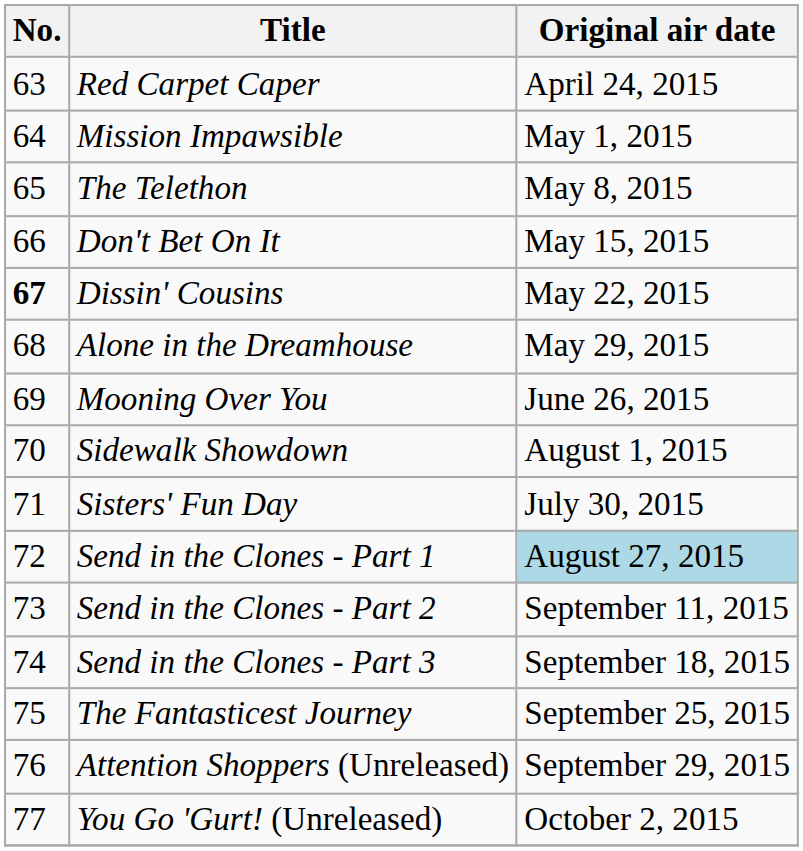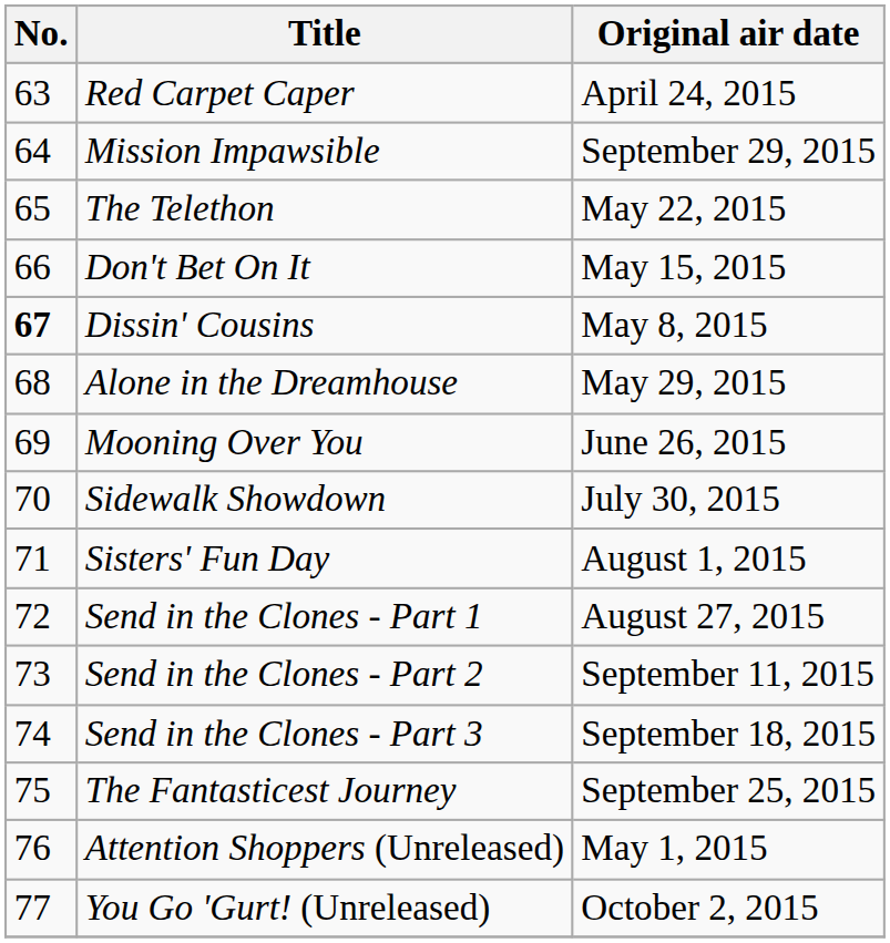 <table class="wikitable">
 <tr>
 <th>No.</th>
 <th>Title</th>
 <th>Original air date</th>
 </tr>
 <tr>
 <td>63</td>
 <td><em>Red Carpet Caper</em></td>
 <td>April 24, 2015</td>
 </tr>
 <tr>
 <td>64</td>
 <td><em>Mission Impawsible</em></td>
-<td>May 1, 2015</td>
+<td>September 29, 2015</td>
 </tr>
 <tr>
 <td>65</td>
 <td><em>The Telethon</em></td>
-<td>May 8, 2015</td>
+<td>May 22, 2015</td>
 </tr>
 <tr>
 <td>66</td>
 <td><em>Don't Bet On It</em></td>
 <td>May 15, 2015</td>
 </tr>
 <tr>
 <td><strong>67</strong></td>
 <td><em>Dissin' Cousins</em></td>
-<td>May 22, 2015</td>
+<td>May 8, 2015</td>
 </tr>
 <tr>
 <td>68</td>
 <td><em>Alone in the Dreamhouse</em></td>
 <td>May 29, 2015</td>
 </tr>
 <tr>
 <td>69</td>
 <td><em>Mooning Over You</em></td>
 <td>June 26, 2015</td>
 </tr>
 <tr>
 <td>70</td>
 <td><em>Sidewalk Showdown</em></td>
-<td>August 1, 2015</td>
+<td>July 30, 2015</td>
 </tr>
 <tr>
 <td>71</td>
 <td><em>Sisters' Fun Day</em></td>
-<td>July 30, 2015</td>
+<td>August 1, 2015</td>
 </tr>
 <tr>
 <td>72</td>
 <td><em>Send in the Clones - Part 1</em></td>
-<td style="background: lightblue;">August 27, 2015</td>
+<td>August 27, 2015</td>
 </tr>
 <tr>
 <td>73</td>
 <td><em>Send in the Clones - Part 2</em></td>
 <td>September 11, 2015</td>
 </tr>
 <tr>
 <td>74</td>
 <td><em>Send in the Clones - Part 3</em></td>
 <td>September 18, 2015</td>
 </tr>
 <tr>
 <td>75</td>
 <td><em>The Fantasticest Journey</em></td>
 <td>September 25, 2015</td>
 </tr>
 <tr>
 <td>76</td>
 <td><em>Attention Shoppers</em> (Unreleased)</td>
-<td>September 29, 2015</td>
+<td>May 1, 2015</td>
 </tr>
 <tr>
 <td>77</td>
 <td><em>You Go 'Gurt!</em> (Unreleased)</td>
 <td>October 2, 2015</td>
 </tr>
 <tr>
 </tr>
 </table>
